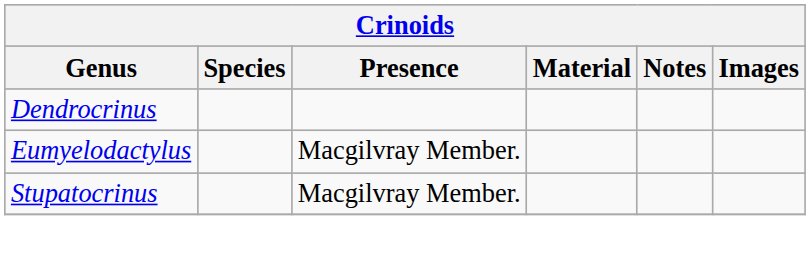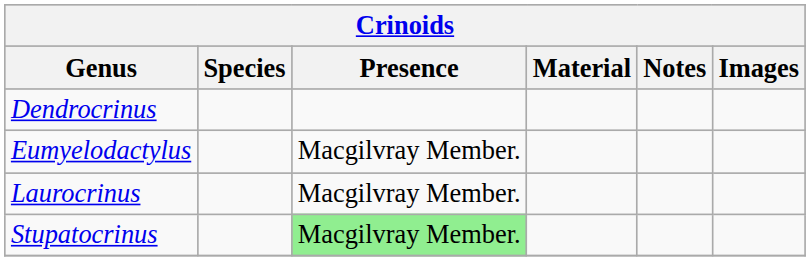 <table class="wikitable" align="center">
 <tr>
 <th colspan="6" align="center"><strong><a href='#'>Crinoids</a></strong></th>
 </tr>
 <tr>
 <th>Genus</th>
 <th>Species</th>
 <th>Presence</th>
 <th><strong>Material</strong></th>
 <th>Notes</th>
 <th>Images</th>
 </tr>
 <tr>
 <td><em><a href='#'>Dendrocrinus</a></em></td>
 <td></td>
 <td></td>
 <td></td>
 <td></td>
 <td></td>
 </tr>
 <tr>
 <td><em><a href='#'>Eumyelodactylus</a></em></td>
 <td></td>
 <td>Macgilvray Member.</td>
 <td></td>
 <td></td>
 <td></td>
 </tr>
 <tr>
-<td><em><a href='#'>Stupatocrinus</a></em></td>
+<td><em><a href='#'>Laurocrinus</a></em></td>
 <td></td>
 <td>Macgilvray Member.</td>
 <td></td>
 <td></td>
 <td></td>
 </tr>
 <tr>
+<td><em><a href='#'>Stupatocrinus</a></em></td>
+<td></td>
+<td style="background: lightgreen;">Macgilvray Member.</td>
+<td></td>
+<td></td>
+<td></td>
+</tr>
+<tr>
 </tr>
 </table>
